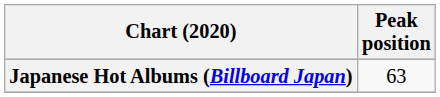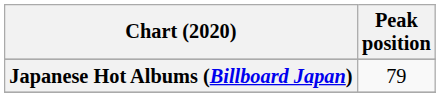 <table class="wikitable sortable plainrowheaders" style="text-align:center">
 <tr>
 <th scope="col">Chart (2020)</th>
 <th scope="col">Peak<br>position</th>
 </tr>
 <tr>
 </tr>
 <tr>
 </tr>
 <tr>
 </tr>
 <tr>
 </tr>
 <tr>
 <th scope="row">Japanese Hot Albums (<em><a href='#'>Billboard Japan</a></em>)</th>
-<td>63</td>
+<td>79</td>
 </tr>
 <tr>
 </tr>
 <tr>
 </tr>
 <tr>
 </tr>
 <tr>
 </tr>
 </table>
